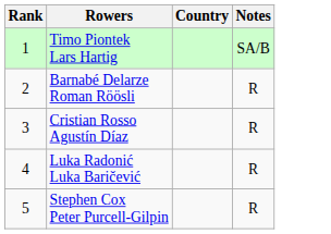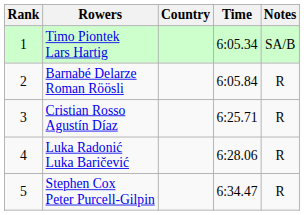 <table class="wikitable" style="text-align:center">
 <tr>
 <th>Rank</th>
 <th>Rowers</th>
 <th>Country</th>
+<th>Time</th>
 <th>Notes</th>
 </tr>
 <tr bgcolor=ccffcc>
 <td>1</td>
 <td align="left"><a href='#'>Timo Piontek</a><br><a href='#'>Lars Hartig</a></td>
 <td align="left"></td>
+<td>6:05.34</td>
 <td>SA/B</td>
 </tr>
 <tr>
 <td>2</td>
 <td align="left"><a href='#'>Barnabé Delarze</a><br><a href='#'>Roman Röösli</a></td>
 <td align="left"></td>
+<td>6:05.84</td>
 <td>R</td>
 </tr>
 <tr>
 <td>3</td>
 <td align="left"><a href='#'>Cristian Rosso</a><br><a href='#'>Agustín Díaz</a></td>
 <td align="left"></td>
+<td>6:25.71</td>
 <td>R</td>
 </tr>
 <tr>
 <td>4</td>
 <td align="left"><a href='#'>Luka Radonić</a><br><a href='#'>Luka Baričević</a></td>
 <td align="left"></td>
+<td>6:28.06</td>
 <td>R</td>
 </tr>
 <tr>
 <td>5</td>
 <td align="left"><a href='#'>Stephen Cox</a><br><a href='#'>Peter Purcell-Gilpin</a></td>
 <td align="left"></td>
+<td>6:34.47</td>
 <td>R</td>
 </tr>
 </table>
